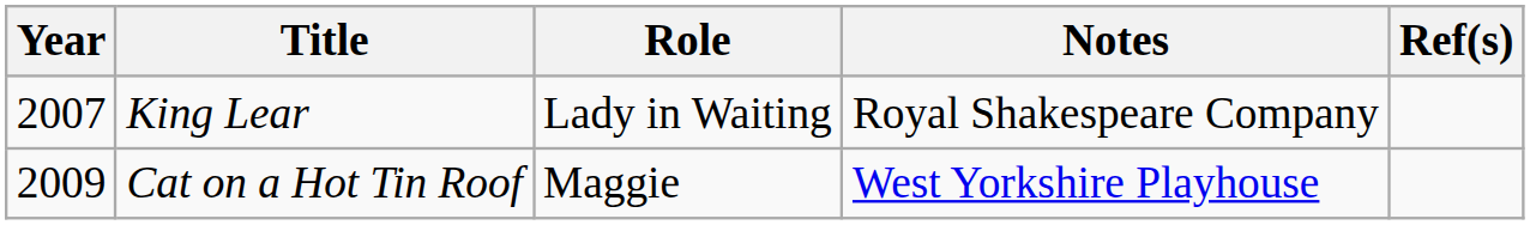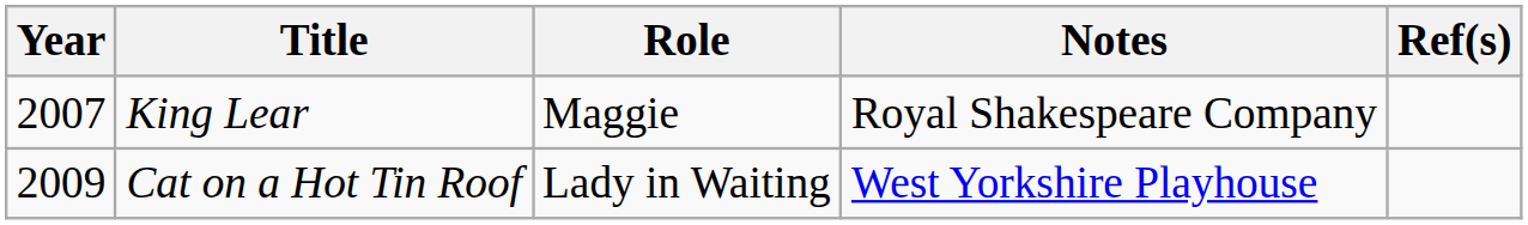 <table class="wikitable sortable">
 <tr>
 <th>Year</th>
 <th>Title</th>
 <th>Role</th>
 <th>Notes</th>
 <th>Ref(s)</th>
 </tr>
 <tr>
 <td>2007</td>
 <td><em>King Lear</em></td>
-<td>Lady in Waiting</td>
+<td>Maggie</td>
 <td>Royal Shakespeare Company</td>
 <td></td>
 </tr>
 <tr>
 <td>2009</td>
 <td><em>Cat on a Hot Tin Roof</em></td>
-<td>Maggie</td>
+<td>Lady in Waiting</td>
 <td><a href='#'>West Yorkshire Playhouse</a></td>
 <td></td>
 </tr>
 </table>
